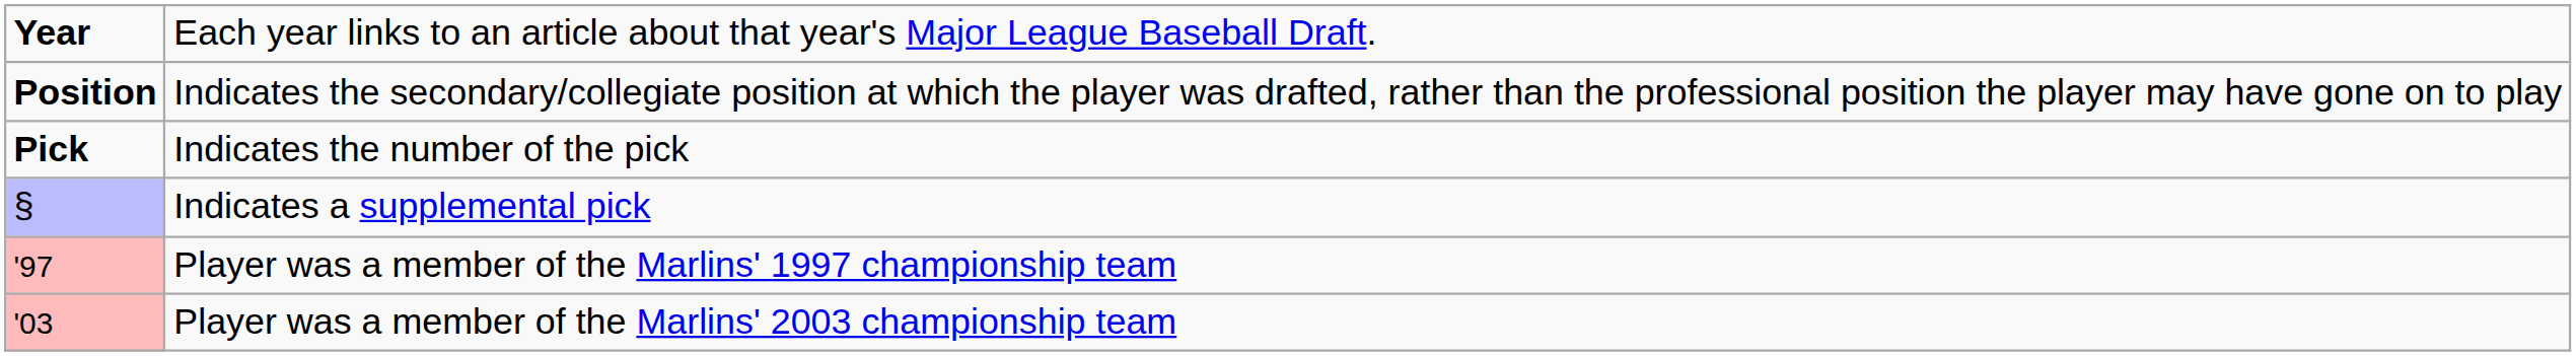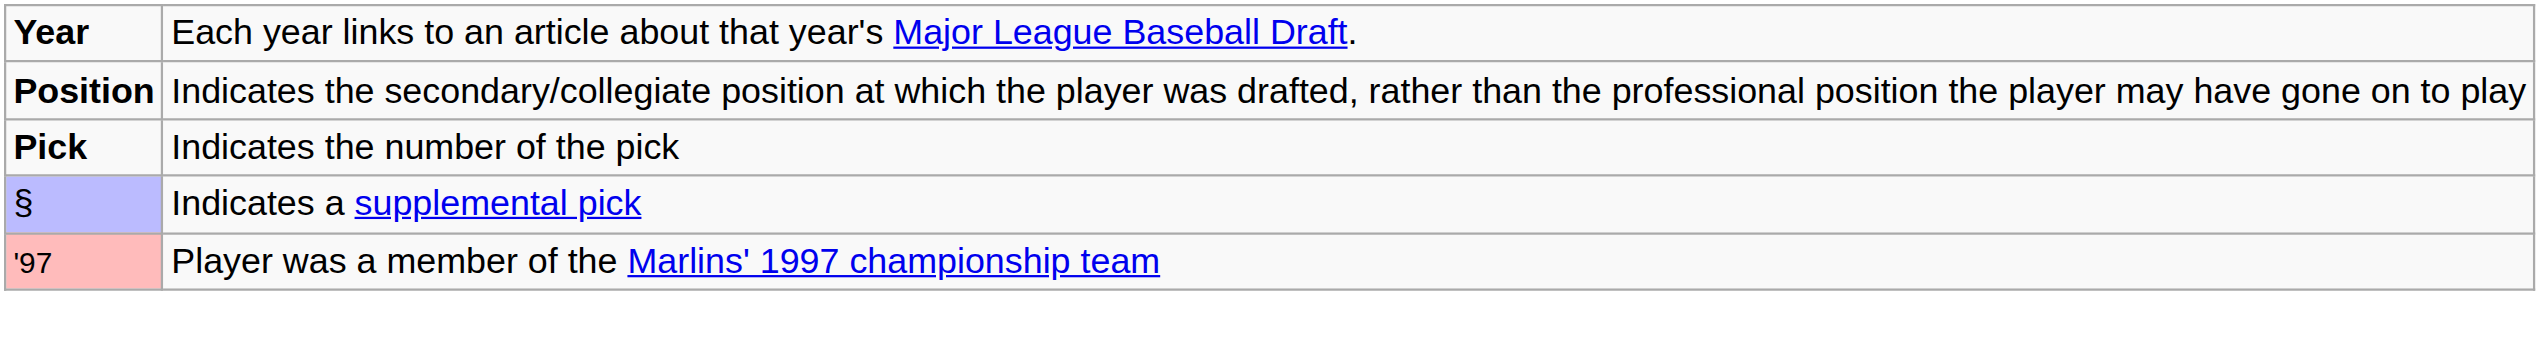 <table class="wikitable" border="1">
 <tr>
 <td><strong>Year</strong></td>
 <td>Each year links to an article about that year's <a href='#'>Major League Baseball Draft</a>.</td>
 </tr>
 <tr>
 <td><strong>Position</strong></td>
 <td>Indicates the secondary/collegiate position at which the player was drafted, rather than the professional position the player may have gone on to play</td>
 </tr>
 <tr>
 <td><strong>Pick</strong></td>
 <td>Indicates the number of the pick</td>
 </tr>
 <tr>
 <td bgcolor="#bbbbff">§</td>
 <td>Indicates a <a href='#'>supplemental pick</a></td>
 </tr>
 <tr>
 <td bgcolor="#ffbbbb"><small>'97</small></td>
 <td>Player was a member of the <a href='#'>Marlins' 1997 championship team</a></td>
 </tr>
-<tr>
-<td bgcolor="#ffbbbb"><small>'03</small></td>
-<td>Player was a member of the <a href='#'>Marlins' 2003 championship team</a></td>
-</tr>
 </table>
